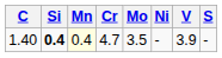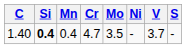 <table class="wikitable">
 <tr>
 <th><a href='#'>C</a></th>
 <th><a href='#'>Si</a></th>
 <th><a href='#'>Mn</a></th>
 <th><a href='#'>Cr</a></th>
 <th><a href='#'>Mo</a></th>
 <th><a href='#'>Ni</a></th>
 <th><a href='#'>V</a></th>
 <th><a href='#'>S</a></th>
 </tr>
 <tr>
 <td>1.40</td>
 <td><strong>0.4</strong></td>
-<td style="background: lightyellow;">0.4</td>
+<td>0.4</td>
 <td>4.7</td>
 <td>3.5</td>
 <td>-</td>
-<td>3.9</td>
+<td>3.7</td>
 <td>-</td>
 </tr>
 </table>
